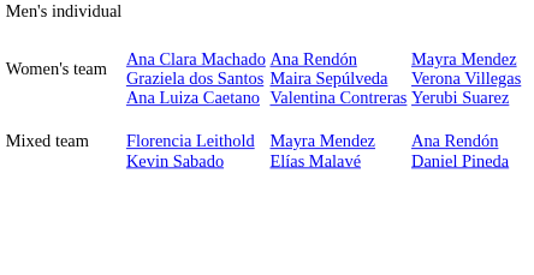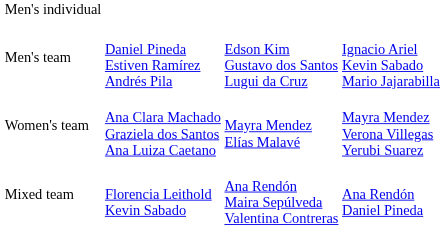 <table>
 <tr>
 <td>Men's individual</td>
 <td></td>
 <td></td>
 <td></td>
 </tr>
 <tr>
 <td></td>
 <td></td>
 <td></td>
 <td></td>
 </tr>
 <tr>
+<td>Men's team</td>
+<td><br><a href='#'>Daniel Pineda</a><br><a href='#'>Estiven Ramírez</a><br><a href='#'>Andrés Pila</a></td>
+<td><br><a href='#'>Edson Kim</a><br><a href='#'>Gustavo dos Santos</a><br><a href='#'>Lugui da Cruz</a></td>
+<td><br><a href='#'>Ignacio Ariel</a><br><a href='#'>Kevin Sabado</a><br><a href='#'>Mario Jajarabilla</a></td>
+</tr>
+<tr>
 <td>Women's team</td>
 <td><br><a href='#'>Ana Clara Machado</a><br><a href='#'>Graziela dos Santos</a><br><a href='#'>Ana Luiza Caetano</a></td>
-<td><br><a href='#'>Ana Rendón</a><br><a href='#'>Maira Sepúlveda</a><br><a href='#'>Valentina Contreras</a></td>
+<td><br><a href='#'>Mayra Mendez</a><br><a href='#'>Elías Malavé</a></td>
 <td><br><a href='#'>Mayra Mendez</a><br><a href='#'>Verona Villegas</a><br><a href='#'>Yerubi Suarez</a></td>
 </tr>
 <tr>
 <td>Mixed team</td>
 <td><br><a href='#'>Florencia Leithold</a><br><a href='#'>Kevin Sabado</a></td>
-<td><br><a href='#'>Mayra Mendez</a><br><a href='#'>Elías Malavé</a></td>
+<td><br><a href='#'>Ana Rendón</a><br><a href='#'>Maira Sepúlveda</a><br><a href='#'>Valentina Contreras</a></td>
 <td><br><a href='#'>Ana Rendón</a><br><a href='#'>Daniel Pineda</a></td>
 </tr>
 </table>
